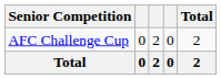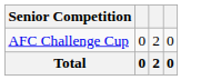 <table class="wikitable" style="text-align: center;">
 <tr>
 <th>Senior Competition</th>
 <th></th>
 <th></th>
 <th></th>
-<th>Total</th>
 </tr>
 <tr>
 <td align=left><a href='#'>AFC Challenge Cup</a></td>
 <td>0</td>
 <td>2</td>
 <td>0</td>
-<td>2</td>
 </tr>
 <tr>
 <th>Total</th>
 <th>0</th>
 <th>2</th>
 <th>0</th>
-<th>2</th>
 </tr>
 </table>
